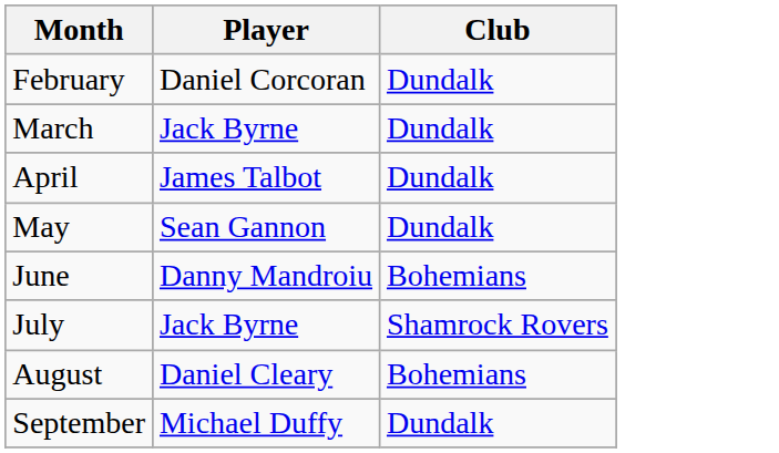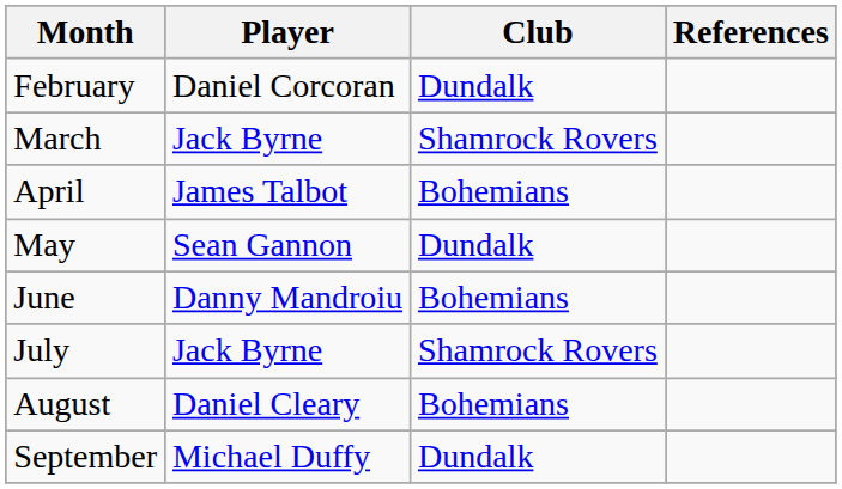 <table class="wikitable">
 <tr>
 <th>Month</th>
 <th>Player</th>
 <th>Club</th>
+<th>References</th>
 </tr>
 <tr>
 <td>February</td>
 <td> Daniel Corcoran</td>
 <td><a href='#'>Dundalk</a></td>
+<td align=center></td>
 </tr>
 <tr>
 <td>March</td>
 <td> <a href='#'>Jack Byrne</a></td>
-<td><a href='#'>Dundalk</a></td>
+<td><a href='#'>Shamrock Rovers</a></td>
+<td align=center></td>
 </tr>
 <tr>
 <td>April</td>
 <td> <a href='#'>James Talbot</a></td>
-<td><a href='#'>Dundalk</a></td>
+<td><a href='#'>Bohemians</a></td>
+<td align=center></td>
 </tr>
 <tr>
 <td>May</td>
 <td> <a href='#'>Sean Gannon</a></td>
 <td><a href='#'>Dundalk</a></td>
+<td align=center></td>
 </tr>
 <tr>
 <td>June</td>
 <td> <a href='#'>Danny Mandroiu</a></td>
 <td><a href='#'>Bohemians</a></td>
+<td align=center></td>
 </tr>
 <tr>
 <td>July</td>
 <td> <a href='#'>Jack Byrne</a></td>
 <td><a href='#'>Shamrock Rovers</a></td>
+<td align=center></td>
 </tr>
 <tr>
 <td>August</td>
 <td> <a href='#'>Daniel Cleary</a></td>
 <td><a href='#'>Bohemians</a></td>
+<td align=center></td>
 </tr>
 <tr>
 <td>September</td>
 <td> <a href='#'>Michael Duffy</a></td>
 <td><a href='#'>Dundalk</a></td>
+<td align=center></td>
 </tr>
 </table>
